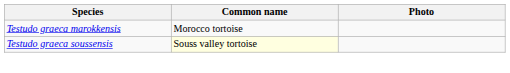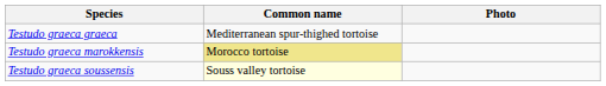 <table width=90% class="wikitable">
 <tr>
 <th width=25%>Species</th>
 <th width=25%>Common name</th>
 <th width=25%>Photo</th>
 </tr>
 <tr>
+<td><em><a href='#'>Testudo graeca graeca</a></em></td>
+<td>Mediterranean spur-thighed tortoise</td>
+<td></td>
+</tr>
+<tr>
 <td><em><a href='#'>Testudo graeca marokkensis</a></em></td>
-<td>Morocco tortoise</td>
+<td style="background: khaki;">Morocco tortoise</td>
 <td></td>
 </tr>
 <tr>
 <td><em><a href='#'>Testudo graeca soussensis</a></em></td>
 <td style="background: lightyellow;">Souss valley tortoise</td>
 <td></td>
 </tr>
 </table>
